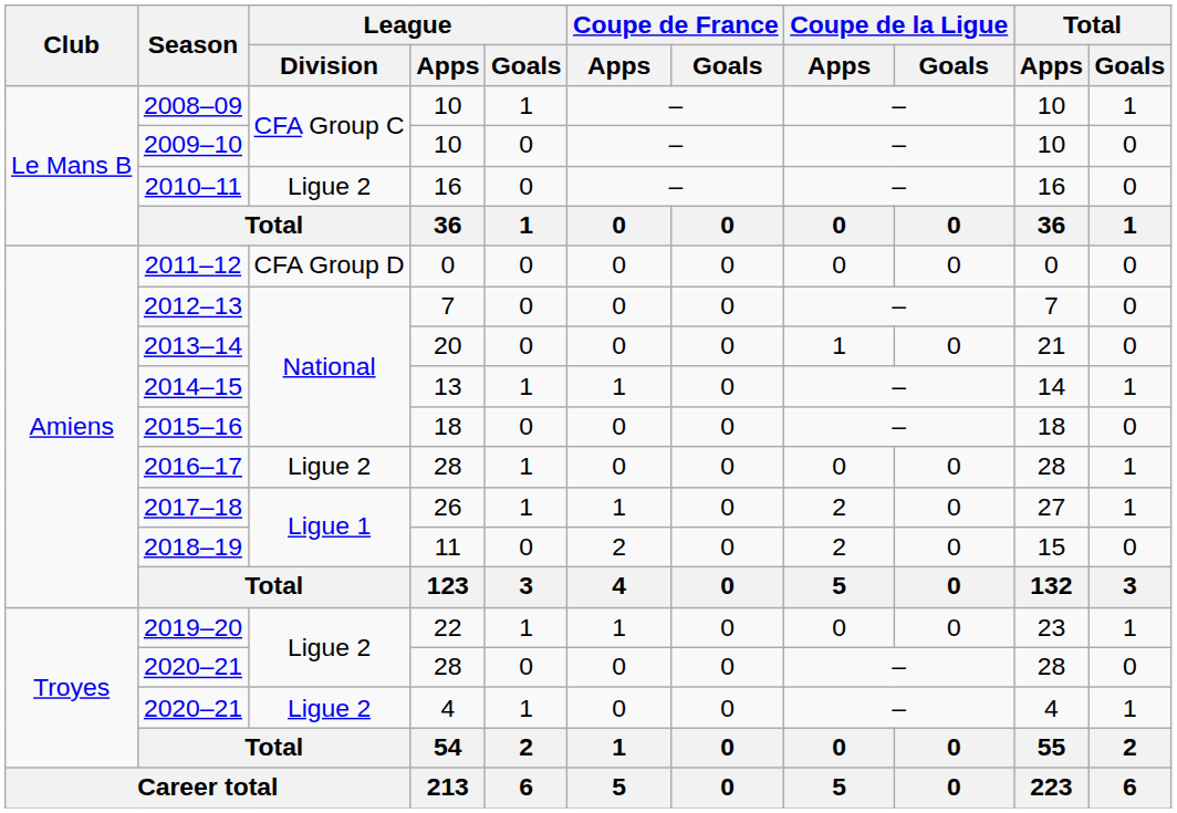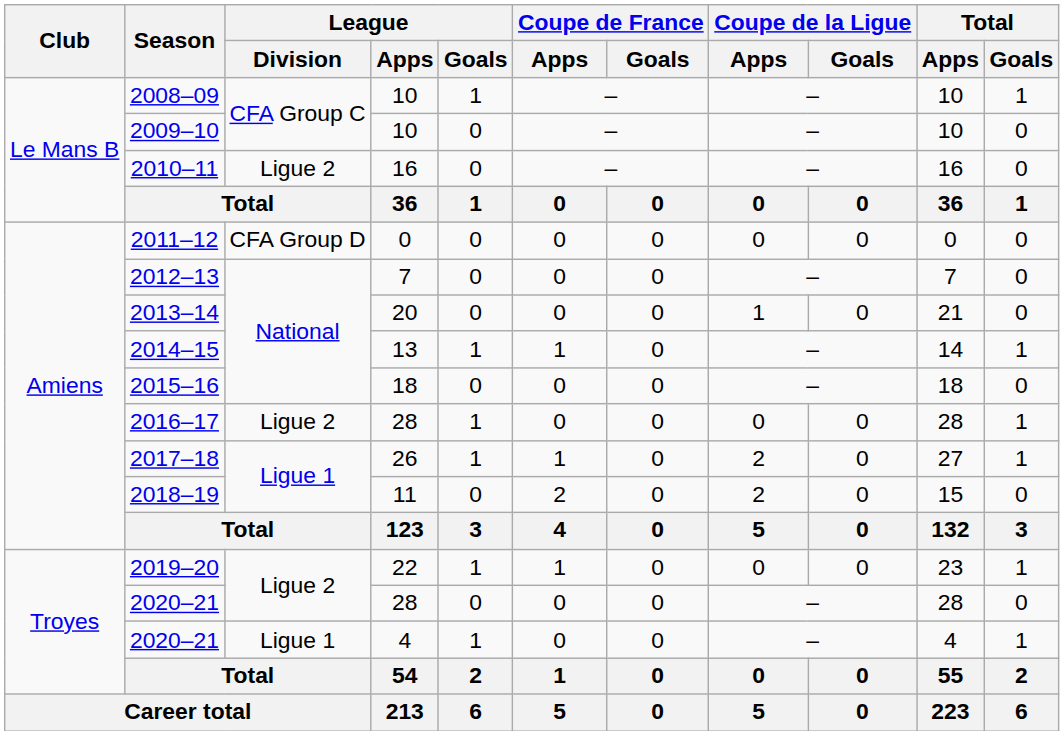 <table class="wikitable" style="text-align:center">
 <tr>
 <th rowspan="2">Club</th>
 <th rowspan="2">Season</th>
 <th colspan="3">League</th>
 <th colspan="2"><a href='#'>Coupe de France</a></th>
 <th colspan="2"><a href='#'>Coupe de la Ligue</a></th>
 <th colspan="2">Total</th>
 </tr>
 <tr>
 <th>Division</th>
 <th>Apps</th>
 <th>Goals</th>
 <th>Apps</th>
 <th>Goals</th>
 <th>Apps</th>
 <th>Goals</th>
 <th>Apps</th>
 <th>Goals</th>
 </tr>
 <tr>
 <td rowspan="4"><a href='#'>Le Mans B</a></td>
 <td><a href='#'>2008–09</a></td>
 <td rowspan="2"><a href='#'>CFA</a> Group C</td>
 <td>10</td>
 <td>1</td>
 <td colspan="2">–</td>
 <td colspan="2">–</td>
 <td>10</td>
 <td>1</td>
 </tr>
 <tr>
 <td><a href='#'>2009–10</a></td>
 <td>10</td>
 <td>0</td>
 <td colspan="2">–</td>
 <td colspan="2">–</td>
 <td>10</td>
 <td>0</td>
 </tr>
 <tr>
 <td><a href='#'>2010–11</a></td>
 <td>Ligue 2</td>
 <td>16</td>
 <td>0</td>
 <td colspan="2">–</td>
 <td colspan="2">–</td>
 <td>16</td>
 <td>0</td>
 </tr>
 <tr>
 <th colspan="2">Total</th>
 <th>36</th>
 <th>1</th>
 <th>0</th>
 <th>0</th>
 <th>0</th>
 <th>0</th>
 <th>36</th>
 <th>1</th>
 </tr>
 <tr>
 <td rowspan="9"><a href='#'>Amiens</a></td>
 <td><a href='#'>2011–12</a></td>
 <td>CFA Group D</td>
 <td>0</td>
 <td>0</td>
 <td>0</td>
 <td>0</td>
 <td>0</td>
 <td>0</td>
 <td>0</td>
 <td>0</td>
 </tr>
 <tr>
 <td><a href='#'>2012–13</a></td>
 <td rowspan="4"><a href='#'>National</a></td>
 <td>7</td>
 <td>0</td>
 <td>0</td>
 <td>0</td>
 <td colspan="2">–</td>
 <td>7</td>
 <td>0</td>
 </tr>
 <tr>
 <td><a href='#'>2013–14</a></td>
 <td>20</td>
 <td>0</td>
 <td>0</td>
 <td>0</td>
 <td>1</td>
 <td>0</td>
 <td>21</td>
 <td>0</td>
 </tr>
 <tr>
 <td><a href='#'>2014–15</a></td>
 <td>13</td>
 <td>1</td>
 <td>1</td>
 <td>0</td>
 <td colspan="2">–</td>
 <td>14</td>
 <td>1</td>
 </tr>
 <tr>
 <td><a href='#'>2015–16</a></td>
 <td>18</td>
 <td>0</td>
 <td>0</td>
 <td>0</td>
 <td colspan="2">–</td>
 <td>18</td>
 <td>0</td>
 </tr>
 <tr>
 <td><a href='#'>2016–17</a></td>
 <td>Ligue 2</td>
 <td>28</td>
 <td>1</td>
 <td>0</td>
 <td>0</td>
 <td>0</td>
 <td>0</td>
 <td>28</td>
 <td>1</td>
 </tr>
 <tr>
 <td><a href='#'>2017–18</a></td>
 <td rowspan="2"><a href='#'>Ligue 1</a></td>
 <td>26</td>
 <td>1</td>
 <td>1</td>
 <td>0</td>
 <td>2</td>
 <td>0</td>
 <td>27</td>
 <td>1</td>
 </tr>
 <tr>
 <td><a href='#'>2018–19</a></td>
 <td>11</td>
 <td>0</td>
 <td>2</td>
 <td>0</td>
 <td>2</td>
 <td>0</td>
 <td>15</td>
 <td>0</td>
 </tr>
 <tr>
 <th colspan="2">Total</th>
 <th>123</th>
 <th>3</th>
 <th>4</th>
 <th>0</th>
 <th>5</th>
 <th>0</th>
 <th>132</th>
 <th>3</th>
 </tr>
 <tr>
 <td rowspan="4"><a href='#'>Troyes</a></td>
 <td><a href='#'>2019–20</a></td>
 <td rowspan="2">Ligue 2</td>
 <td>22</td>
 <td>1</td>
 <td>1</td>
 <td>0</td>
 <td>0</td>
 <td>0</td>
 <td>23</td>
 <td>1</td>
 </tr>
 <tr>
 <td><a href='#'>2020–21</a></td>
 <td>28</td>
 <td>0</td>
 <td>0</td>
 <td>0</td>
 <td colspan="2">–</td>
 <td>28</td>
 <td>0</td>
 </tr>
 <tr>
 <td><a href='#'>2020–21</a></td>
-<td><a href='#'>Ligue 2</a></td>
+<td>Ligue 1</td>
 <td>4</td>
 <td>1</td>
 <td>0</td>
 <td>0</td>
 <td colspan="2">–</td>
 <td>4</td>
 <td>1</td>
 </tr>
 <tr>
 <th colspan="2">Total</th>
 <th>54</th>
 <th>2</th>
 <th>1</th>
 <th>0</th>
 <th>0</th>
 <th>0</th>
 <th>55</th>
 <th>2</th>
 </tr>
 <tr>
 <th colspan="3">Career total</th>
 <th>213</th>
 <th>6</th>
 <th>5</th>
 <th>0</th>
 <th>5</th>
 <th>0</th>
 <th>223</th>
 <th>6</th>
 </tr>
 </table>
